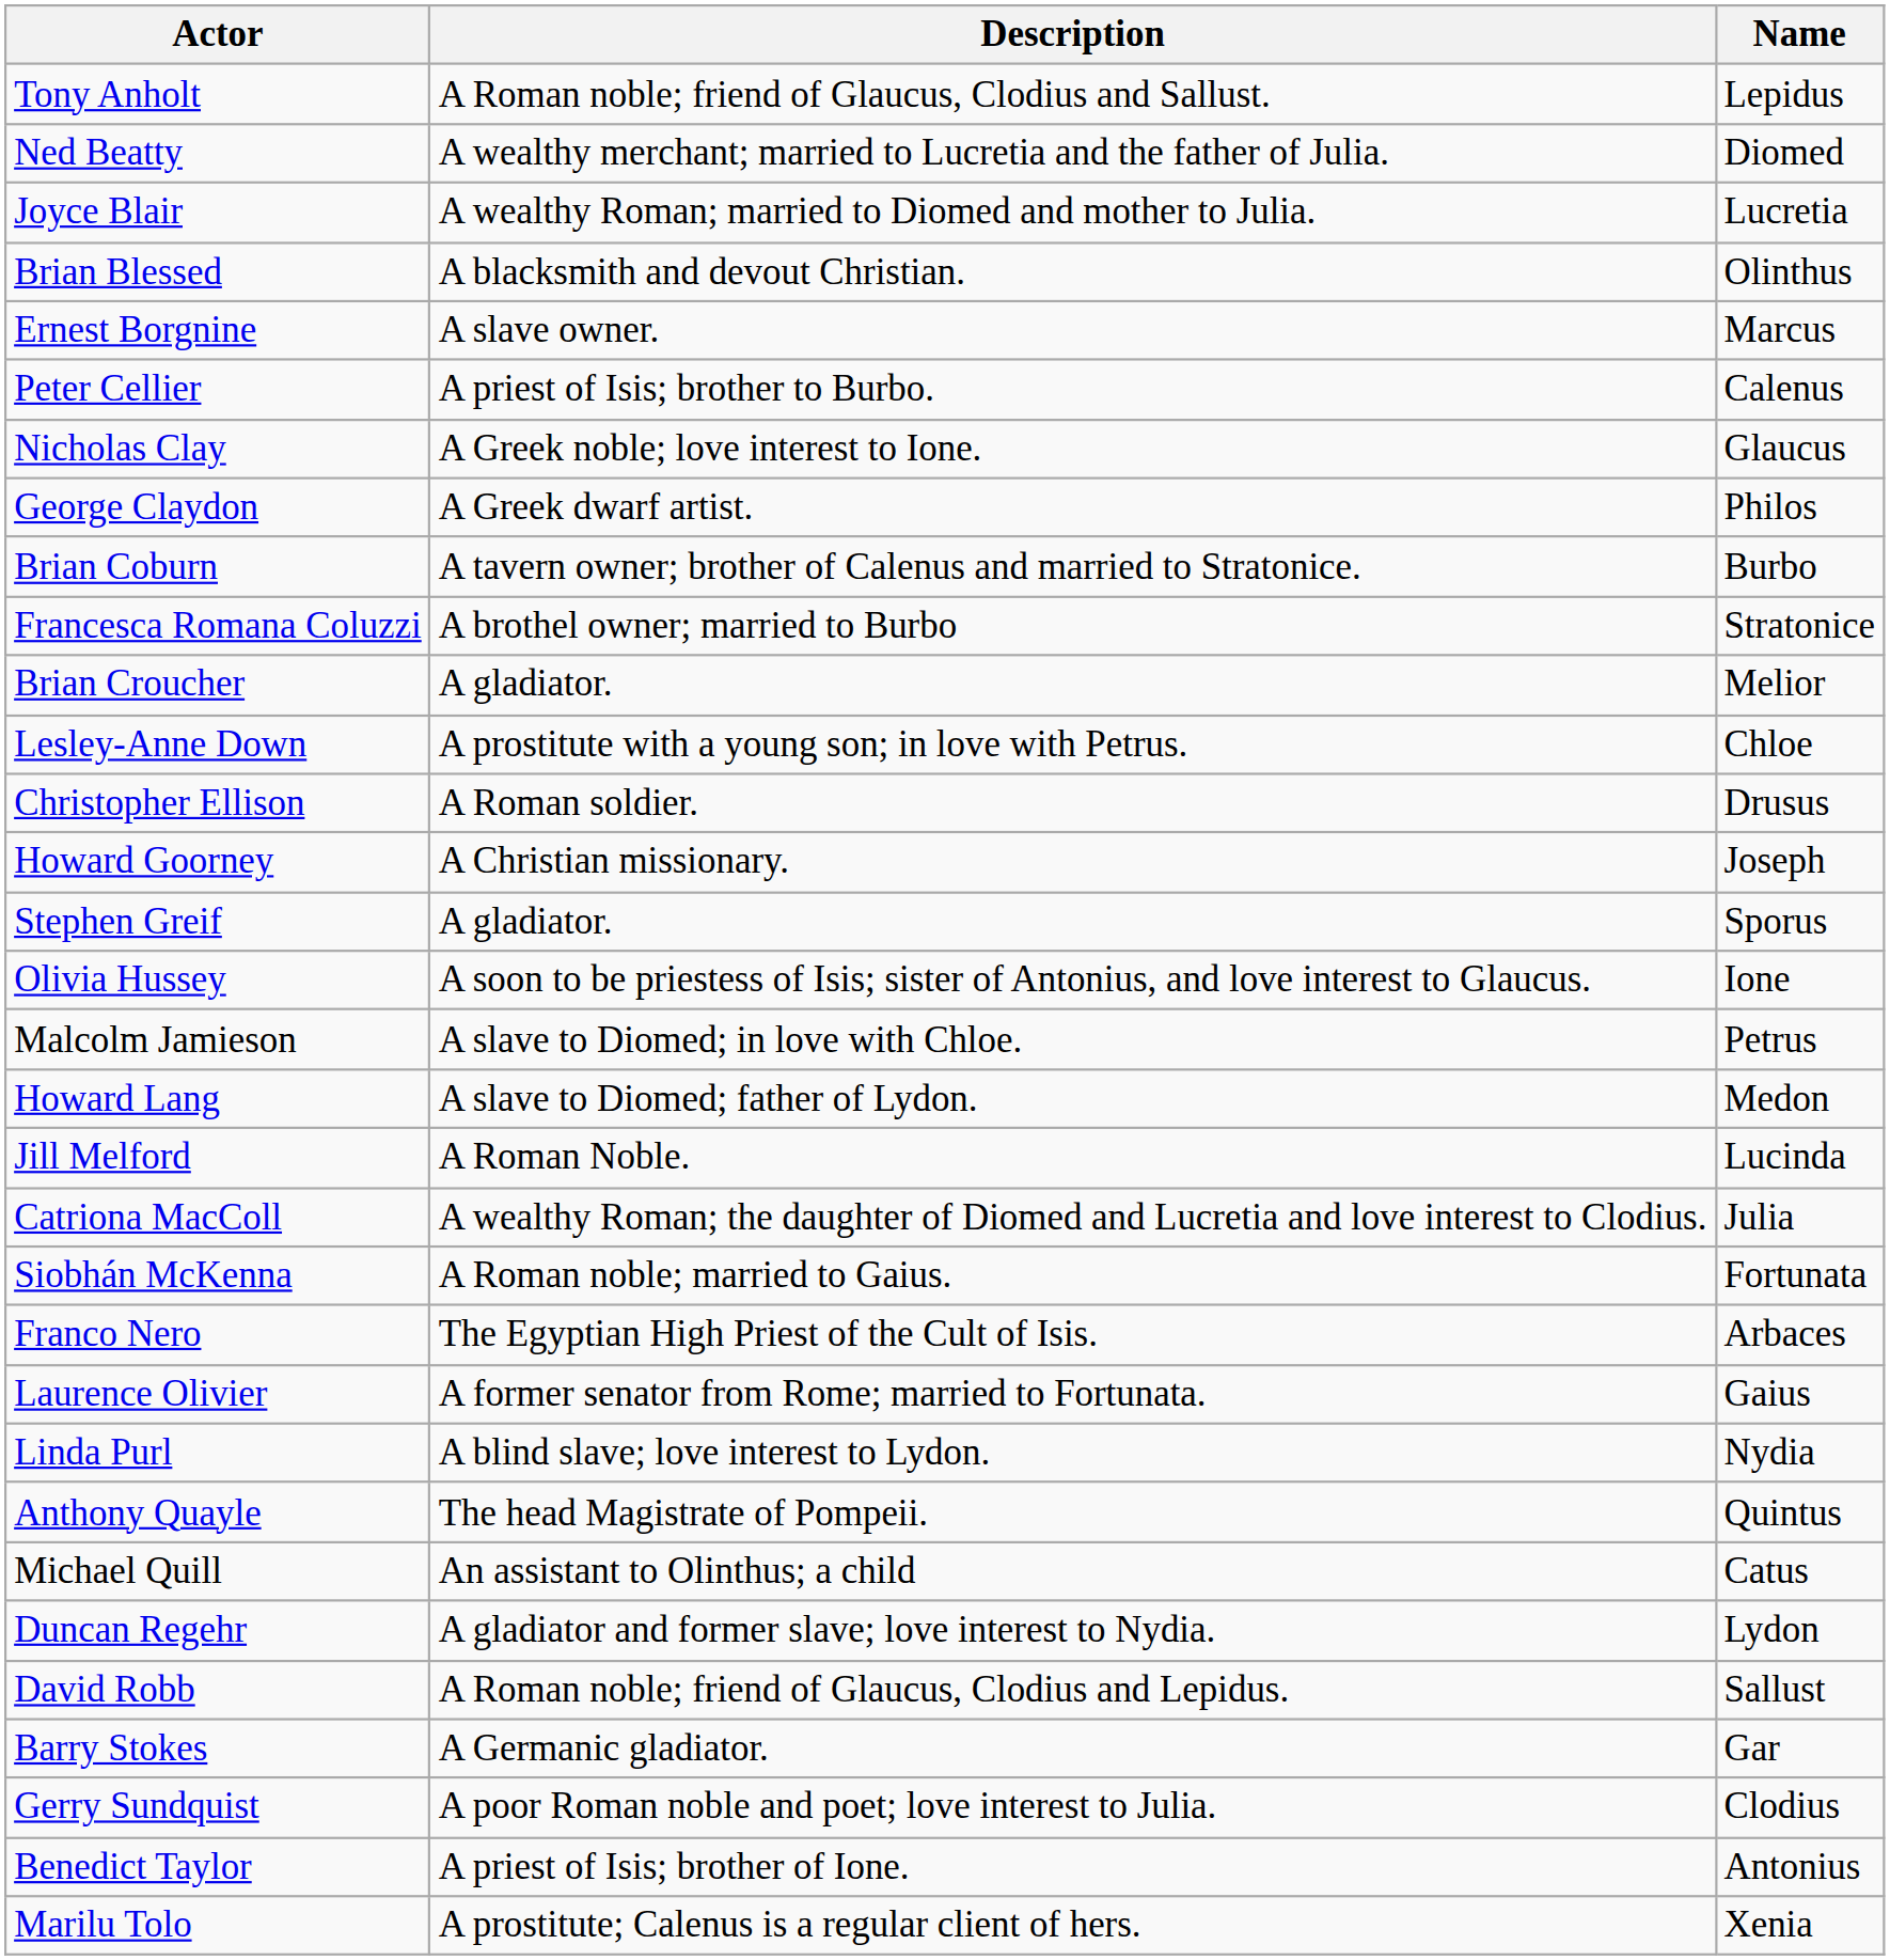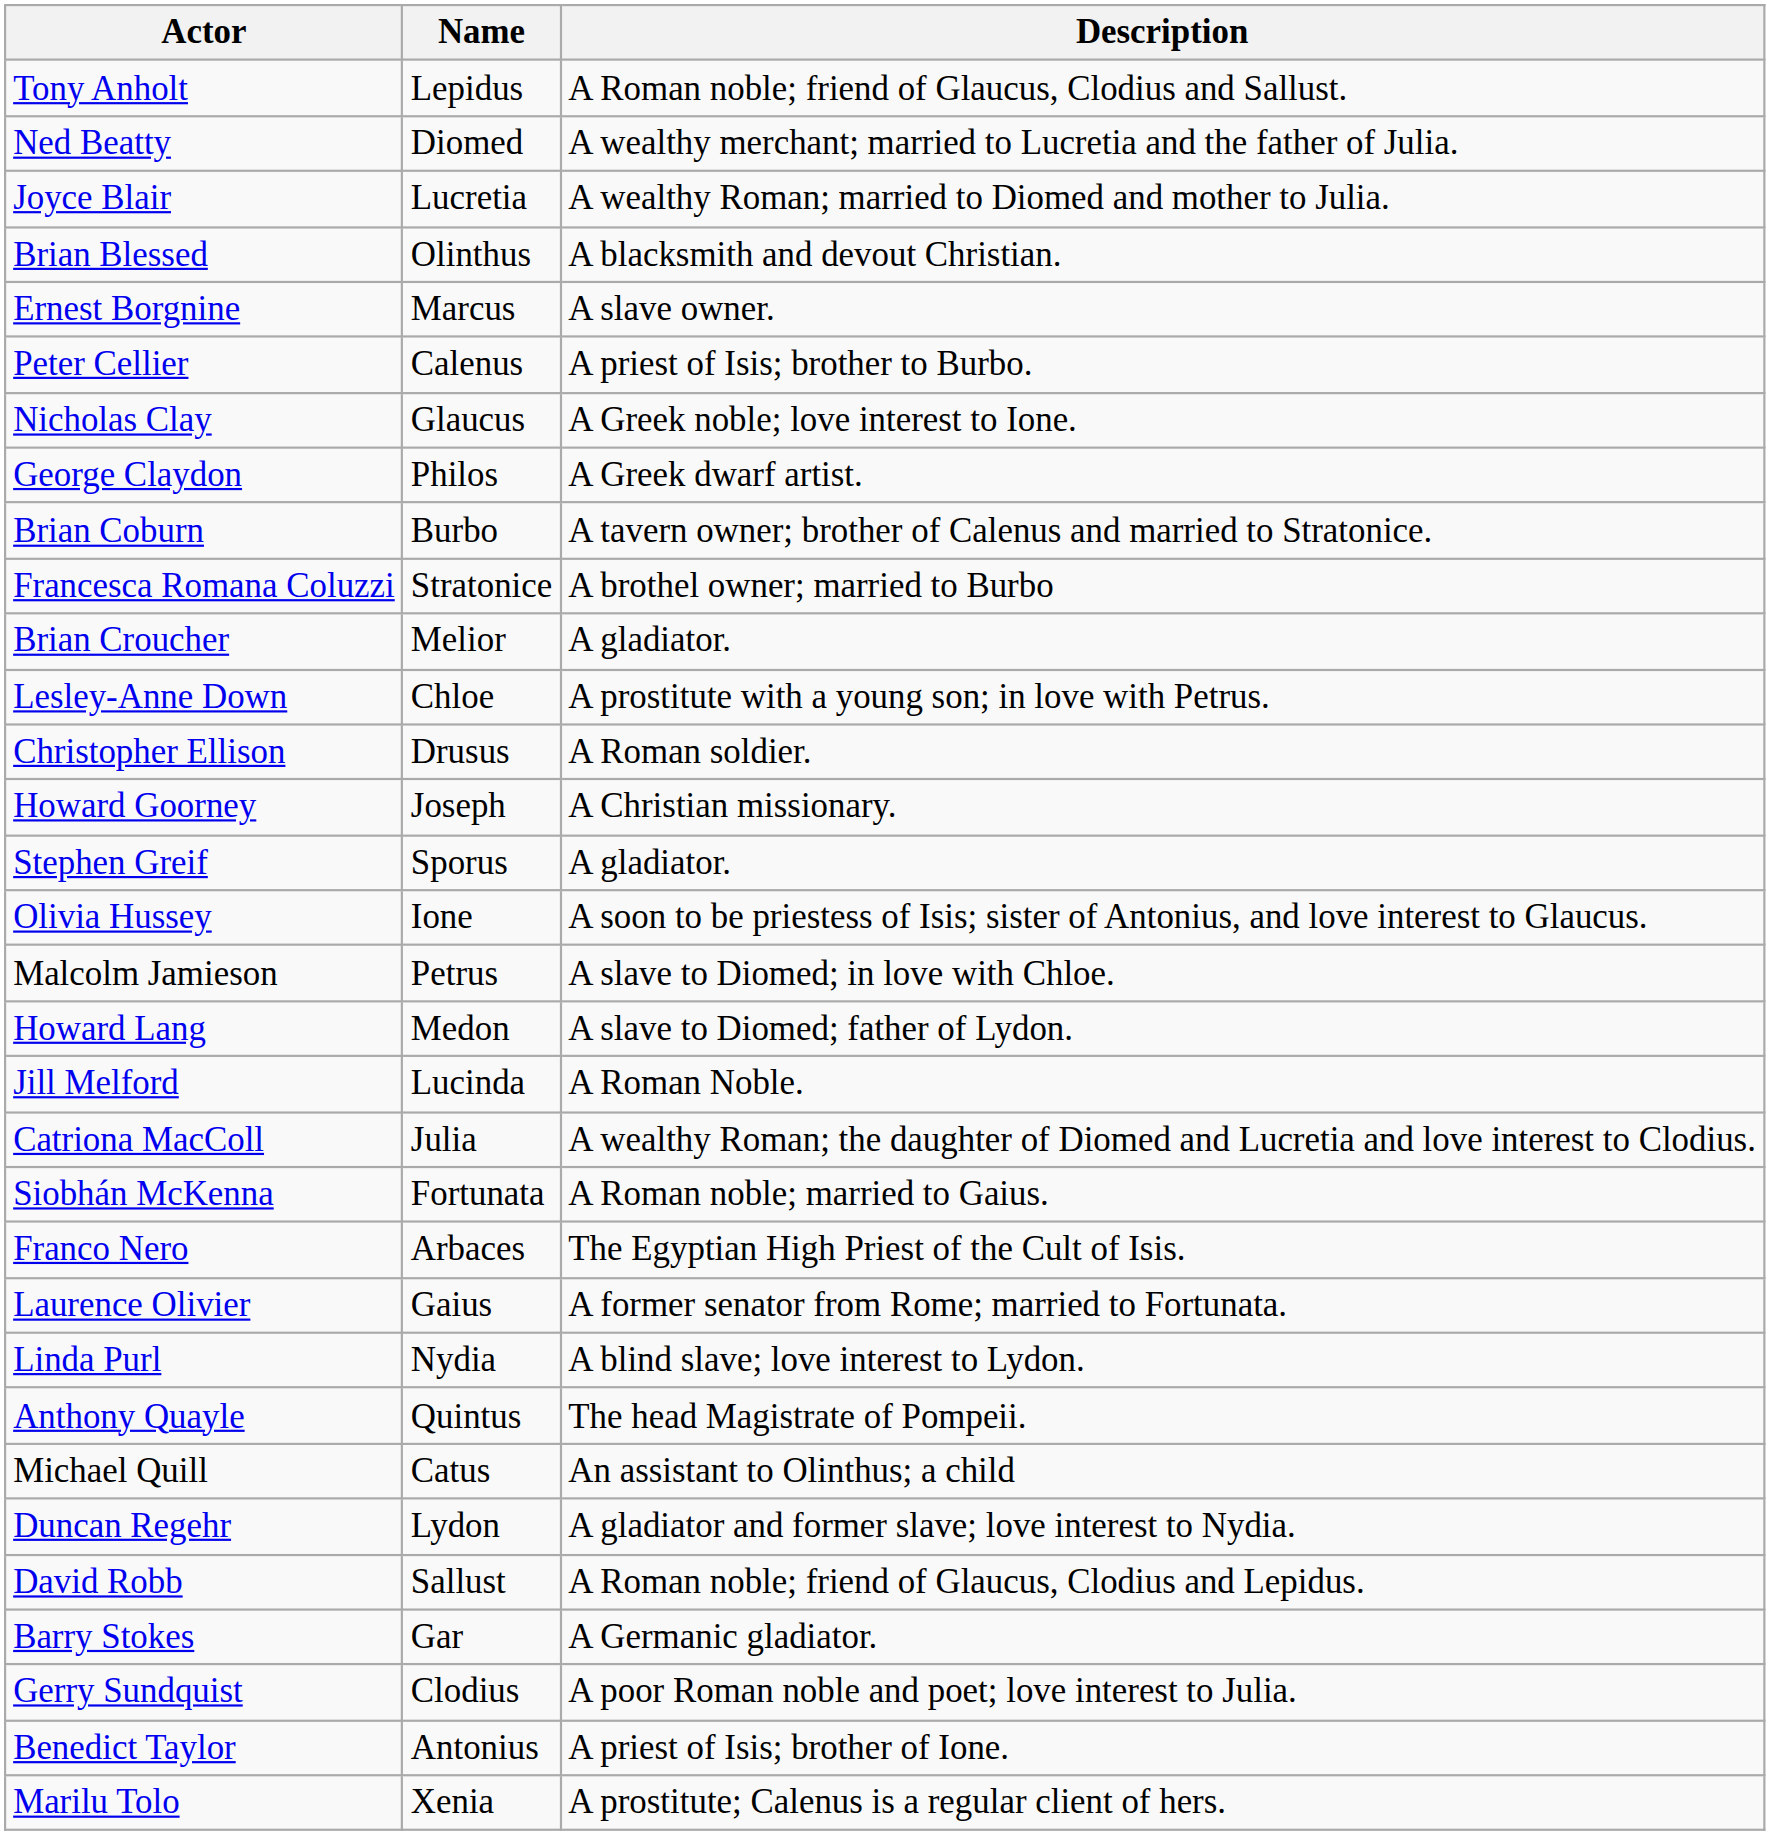 <table class="wikitable sortable">
 <tr>
 <th>Actor</th>
+<th>Name</th>
 <th>Description</th>
-<th>Name</th>
 </tr>
 <tr>
 <td><a href='#'>Tony Anholt</a></td>
+<td>Lepidus</td>
 <td>A Roman noble; friend of Glaucus, Clodius and Sallust.</td>
-<td>Lepidus</td>
 </tr>
 <tr>
 <td><a href='#'>Ned Beatty</a></td>
+<td>Diomed</td>
 <td>A wealthy merchant; married to Lucretia and the father of Julia.</td>
-<td>Diomed</td>
 </tr>
 <tr>
 <td><a href='#'>Joyce Blair</a></td>
+<td>Lucretia</td>
 <td>A wealthy Roman; married to Diomed and mother to Julia.</td>
-<td>Lucretia</td>
 </tr>
 <tr>
 <td><a href='#'>Brian Blessed</a></td>
+<td>Olinthus</td>
 <td>A blacksmith and devout Christian.</td>
-<td>Olinthus</td>
 </tr>
 <tr>
 <td><a href='#'>Ernest Borgnine</a></td>
+<td>Marcus</td>
 <td>A slave owner.</td>
-<td>Marcus</td>
 </tr>
 <tr>
 <td><a href='#'>Peter Cellier</a></td>
+<td>Calenus</td>
 <td>A priest of Isis; brother to Burbo.</td>
-<td>Calenus</td>
 </tr>
 <tr>
 <td><a href='#'>Nicholas Clay</a></td>
+<td>Glaucus</td>
 <td>A Greek noble; love interest to Ione.</td>
-<td>Glaucus</td>
 </tr>
 <tr>
 <td><a href='#'>George Claydon</a></td>
+<td>Philos</td>
 <td>A Greek dwarf artist.</td>
-<td>Philos</td>
 </tr>
 <tr>
 <td><a href='#'>Brian Coburn</a></td>
+<td>Burbo</td>
 <td>A tavern owner; brother of Calenus and married to Stratonice.</td>
-<td>Burbo</td>
 </tr>
 <tr>
 <td><a href='#'>Francesca Romana Coluzzi</a></td>
+<td>Stratonice</td>
 <td>A brothel owner; married to Burbo</td>
-<td>Stratonice</td>
 </tr>
 <tr>
 <td><a href='#'>Brian Croucher</a></td>
+<td>Melior</td>
 <td>A gladiator.</td>
-<td>Melior</td>
 </tr>
 <tr>
 <td><a href='#'>Lesley-Anne Down</a></td>
+<td>Chloe</td>
 <td>A prostitute with a young son; in love with Petrus.</td>
-<td>Chloe</td>
 </tr>
 <tr>
 <td><a href='#'>Christopher Ellison</a></td>
+<td>Drusus</td>
 <td>A Roman soldier.</td>
-<td>Drusus</td>
 </tr>
 <tr>
 <td><a href='#'>Howard Goorney</a></td>
+<td>Joseph</td>
 <td>A Christian missionary.</td>
-<td>Joseph</td>
 </tr>
 <tr>
 <td><a href='#'>Stephen Greif</a></td>
+<td>Sporus</td>
 <td>A gladiator.</td>
-<td>Sporus</td>
 </tr>
 <tr>
 <td><a href='#'>Olivia Hussey</a></td>
+<td>Ione</td>
 <td>A soon to be priestess of Isis; sister of Antonius, and love interest to Glaucus.</td>
-<td>Ione</td>
 </tr>
 <tr>
 <td>Malcolm Jamieson</td>
+<td>Petrus</td>
 <td>A slave to Diomed; in love with Chloe.</td>
-<td>Petrus</td>
 </tr>
 <tr>
 <td><a href='#'>Howard Lang</a></td>
+<td>Medon</td>
 <td>A slave to Diomed; father of Lydon.</td>
-<td>Medon</td>
 </tr>
 <tr>
 <td><a href='#'>Jill Melford</a></td>
+<td>Lucinda</td>
 <td>A Roman Noble.</td>
-<td>Lucinda</td>
 </tr>
 <tr>
 <td><a href='#'>Catriona MacColl</a></td>
+<td>Julia</td>
 <td>A wealthy Roman; the daughter of Diomed and Lucretia and love interest to Clodius.</td>
-<td>Julia</td>
 </tr>
 <tr>
 <td><a href='#'>Siobhán McKenna</a></td>
+<td>Fortunata</td>
 <td>A Roman noble; married to Gaius.</td>
-<td>Fortunata</td>
 </tr>
 <tr>
 <td><a href='#'>Franco Nero</a></td>
+<td>Arbaces</td>
 <td>The Egyptian High Priest of the Cult of Isis.</td>
-<td>Arbaces</td>
 </tr>
 <tr>
 <td><a href='#'>Laurence Olivier</a></td>
+<td>Gaius</td>
 <td>A former senator from Rome; married to Fortunata.</td>
-<td>Gaius</td>
 </tr>
 <tr>
 <td><a href='#'>Linda Purl</a></td>
+<td>Nydia</td>
 <td>A blind slave; love interest to Lydon.</td>
-<td>Nydia</td>
 </tr>
 <tr>
 <td><a href='#'>Anthony Quayle</a></td>
+<td>Quintus</td>
 <td>The head Magistrate of Pompeii.</td>
-<td>Quintus</td>
 </tr>
 <tr>
 <td>Michael Quill</td>
+<td>Catus</td>
 <td>An assistant to Olinthus; a child</td>
-<td>Catus</td>
 </tr>
 <tr>
 <td><a href='#'>Duncan Regehr</a></td>
+<td>Lydon</td>
 <td>A gladiator and former slave; love interest to Nydia.</td>
-<td>Lydon</td>
 </tr>
 <tr>
 <td><a href='#'>David Robb</a></td>
+<td>Sallust</td>
 <td>A Roman noble; friend of Glaucus, Clodius and Lepidus.</td>
-<td>Sallust</td>
 </tr>
 <tr>
 <td><a href='#'>Barry Stokes</a></td>
+<td>Gar</td>
 <td>A Germanic gladiator.</td>
-<td>Gar</td>
 </tr>
 <tr>
 <td><a href='#'>Gerry Sundquist</a></td>
+<td>Clodius</td>
 <td>A poor Roman noble and poet; love interest to Julia.</td>
-<td>Clodius</td>
 </tr>
 <tr>
 <td><a href='#'>Benedict Taylor</a></td>
+<td>Antonius</td>
 <td>A priest of Isis; brother of Ione.</td>
-<td>Antonius</td>
 </tr>
 <tr>
 <td><a href='#'>Marilu Tolo</a></td>
+<td>Xenia</td>
 <td>A prostitute; Calenus is a regular client of hers.</td>
-<td>Xenia</td>
 </tr>
 </table>
